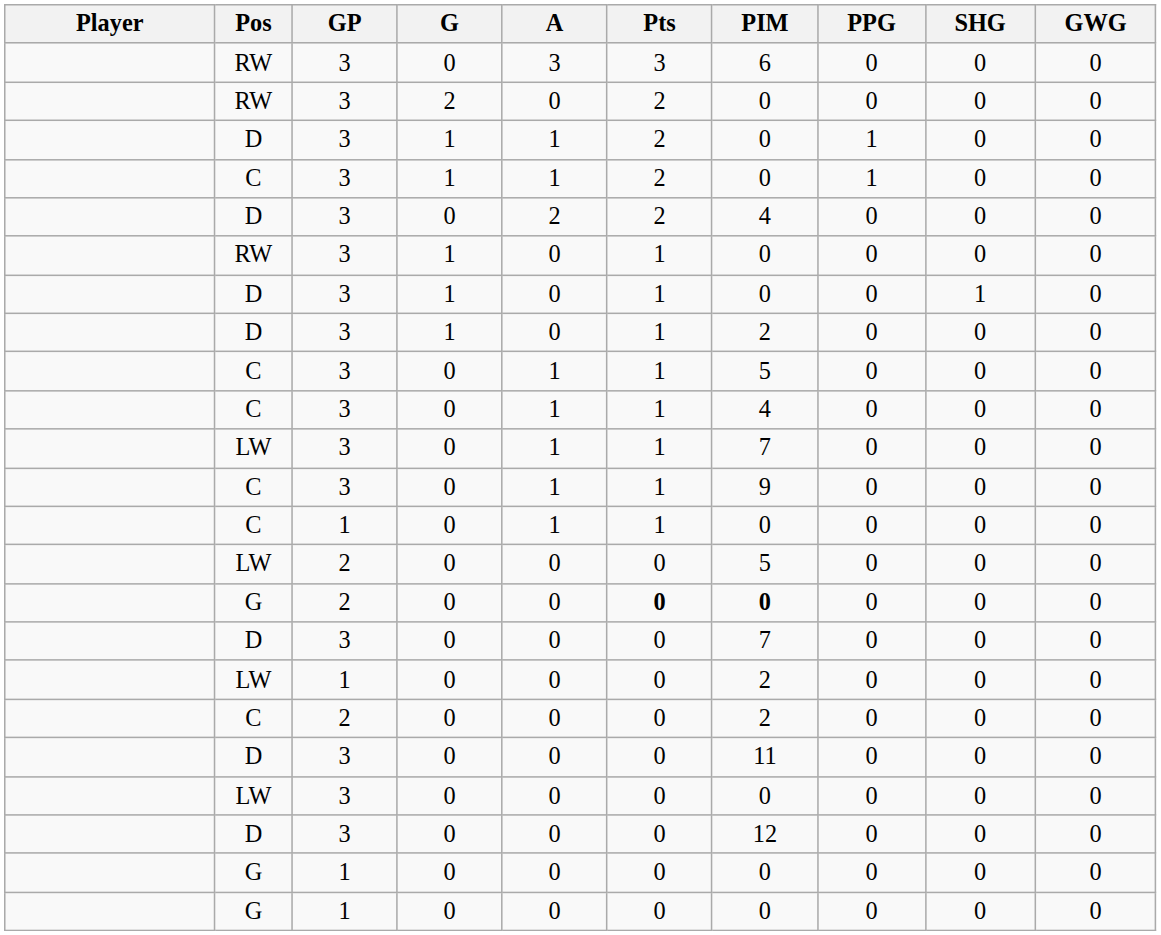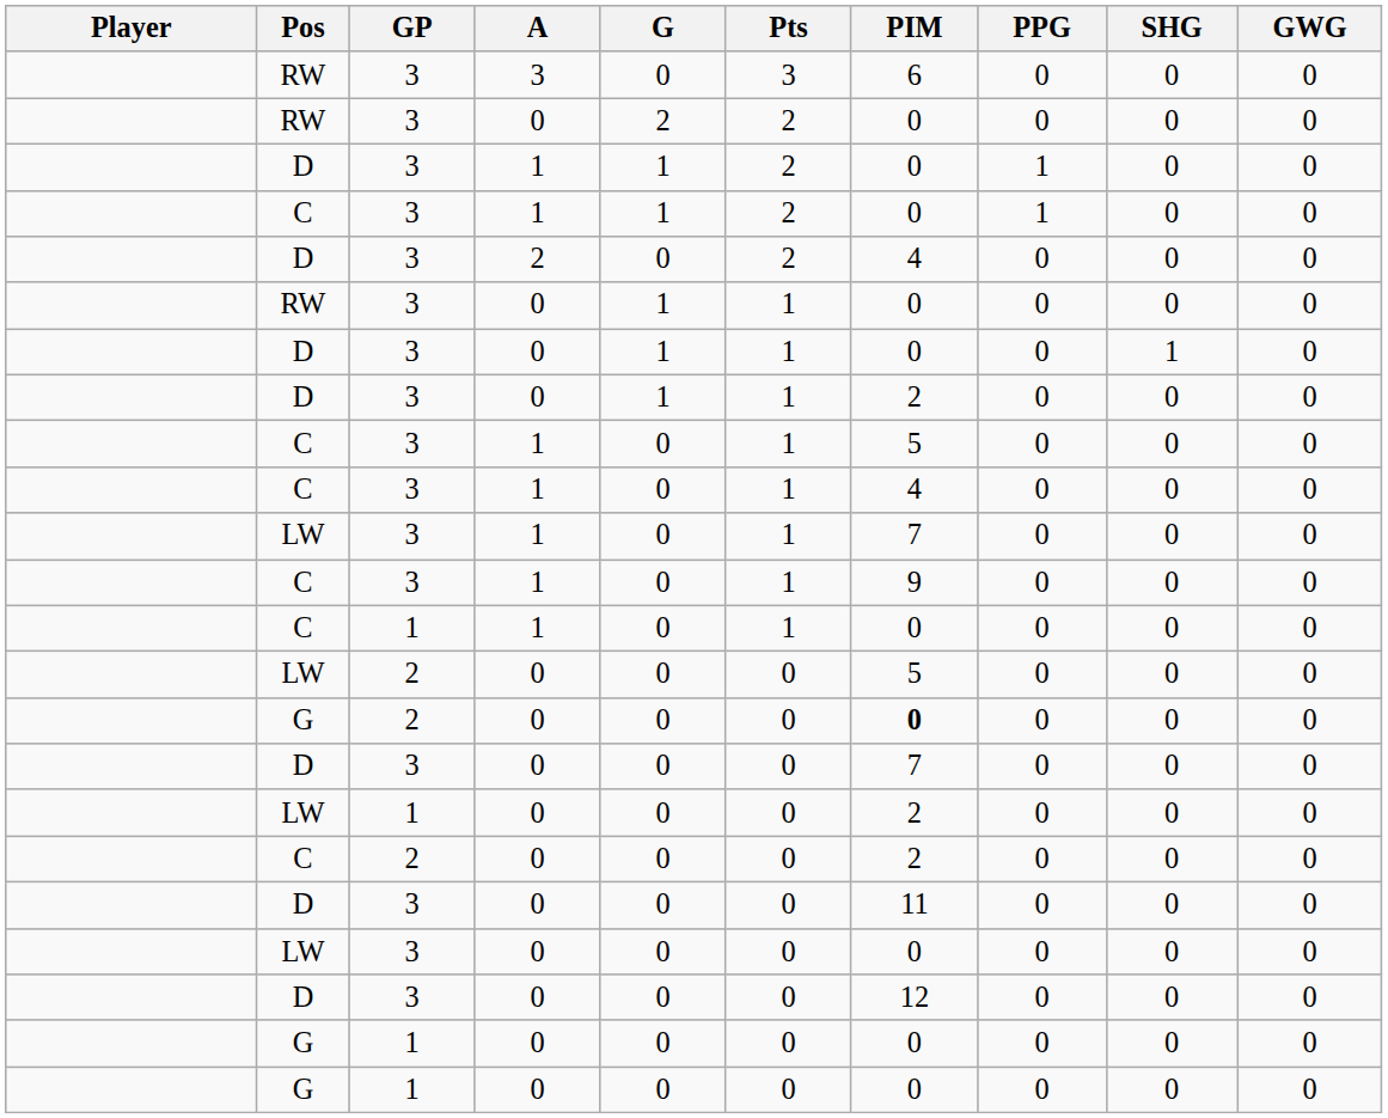 <table class="wikitable sortable" width="60%">
 <tr ALIGN="center">
 <th bgcolor="#DDDDFF" width="10%">Player</th>
 <th bgcolor="#DDDDFF" width="3%" title="Position">Pos</th>
 <th bgcolor="#DDDDFF" width="5%" title="Games played">GP</th>
+<th bgcolor="#DDDDFF" width="5%" title="Assists">A</th>
 <th bgcolor="#DDDDFF" width="5%" title="Goals">G</th>
-<th bgcolor="#DDDDFF" width="5%" title="Assists">A</th>
 <th bgcolor="#DDDDFF" width="5%" title="Points">Pts</th>
 <th bgcolor="#DDDDFF" width="5%" title="Penalties in Minutes">PIM</th>
 <th bgcolor="#DDDDFF" width="5%" title="Power play goals">PPG</th>
 <th bgcolor="#DDDDFF" width="5%" title="Short-handed goals">SHG</th>
 <th bgcolor="#DDDDFF" width="5%" title="Game-winning goals">GWG</th>
 </tr>
 <tr align="center">
 <td align="right"></td>
 <td>RW</td>
 <td>3</td>
+<td>3</td>
 <td>0</td>
-<td>3</td>
 <td>3</td>
 <td>6</td>
 <td>0</td>
 <td>0</td>
 <td>0</td>
 </tr>
 <tr align="center">
 <td align="right"></td>
 <td>RW</td>
 <td>3</td>
+<td>0</td>
 <td>2</td>
-<td>0</td>
 <td>2</td>
 <td>0</td>
 <td>0</td>
 <td>0</td>
 <td>0</td>
 </tr>
 <tr align="center">
 <td align="right"></td>
 <td>D</td>
 <td>3</td>
 <td>1</td>
 <td>1</td>
 <td>2</td>
 <td>0</td>
 <td>1</td>
 <td>0</td>
 <td>0</td>
 </tr>
 <tr align="center">
 <td align="right"></td>
 <td>C</td>
 <td>3</td>
 <td>1</td>
 <td>1</td>
 <td>2</td>
 <td>0</td>
 <td>1</td>
 <td>0</td>
 <td>0</td>
 </tr>
 <tr align="center">
 <td align="right"></td>
 <td>D</td>
 <td>3</td>
+<td>2</td>
 <td>0</td>
-<td>2</td>
 <td>2</td>
 <td>4</td>
 <td>0</td>
 <td>0</td>
 <td>0</td>
 </tr>
 <tr align="center">
 <td align="right"></td>
 <td>RW</td>
 <td>3</td>
+<td>0</td>
 <td>1</td>
-<td>0</td>
 <td>1</td>
 <td>0</td>
 <td>0</td>
 <td>0</td>
 <td>0</td>
 </tr>
 <tr align="center">
 <td align="right"></td>
 <td>D</td>
 <td>3</td>
+<td>0</td>
 <td>1</td>
-<td>0</td>
 <td>1</td>
 <td>0</td>
 <td>0</td>
 <td>1</td>
 <td>0</td>
 </tr>
 <tr align="center">
 <td align="right"></td>
 <td>D</td>
 <td>3</td>
+<td>0</td>
 <td>1</td>
-<td>0</td>
 <td>1</td>
 <td>2</td>
 <td>0</td>
 <td>0</td>
 <td>0</td>
 </tr>
 <tr align="center">
 <td align="right"></td>
 <td>C</td>
 <td>3</td>
+<td>1</td>
 <td>0</td>
-<td>1</td>
 <td>1</td>
 <td>5</td>
 <td>0</td>
 <td>0</td>
 <td>0</td>
 </tr>
 <tr align="center">
 <td align="right"></td>
 <td>C</td>
 <td>3</td>
+<td>1</td>
 <td>0</td>
-<td>1</td>
 <td>1</td>
 <td>4</td>
 <td>0</td>
 <td>0</td>
 <td>0</td>
 </tr>
 <tr align="center">
 <td align="right"></td>
 <td>LW</td>
 <td>3</td>
+<td>1</td>
 <td>0</td>
-<td>1</td>
 <td>1</td>
 <td>7</td>
 <td>0</td>
 <td>0</td>
 <td>0</td>
 </tr>
 <tr align="center">
 <td align="right"></td>
 <td>C</td>
 <td>3</td>
+<td>1</td>
 <td>0</td>
-<td>1</td>
 <td>1</td>
 <td>9</td>
 <td>0</td>
 <td>0</td>
 <td>0</td>
 </tr>
 <tr align="center">
 <td align="right"></td>
 <td>C</td>
 <td>1</td>
+<td>1</td>
 <td>0</td>
-<td>1</td>
 <td>1</td>
 <td>0</td>
 <td>0</td>
 <td>0</td>
 <td>0</td>
 </tr>
 <tr align="center">
 <td align="right"></td>
 <td>LW</td>
 <td>2</td>
 <td>0</td>
 <td>0</td>
 <td>0</td>
 <td>5</td>
 <td>0</td>
 <td>0</td>
 <td>0</td>
 </tr>
 <tr align="center">
 <td align="right"></td>
 <td>G</td>
 <td>2</td>
 <td>0</td>
 <td>0</td>
-<td><strong>0</strong></td>
+<td>0</td>
 <td><strong>0</strong></td>
 <td>0</td>
 <td>0</td>
 <td>0</td>
 </tr>
 <tr align="center">
 <td align="right"></td>
 <td>D</td>
 <td>3</td>
 <td>0</td>
 <td>0</td>
 <td>0</td>
 <td>7</td>
 <td>0</td>
 <td>0</td>
 <td>0</td>
 </tr>
 <tr align="center">
 <td align="right"></td>
 <td>LW</td>
 <td>1</td>
 <td>0</td>
 <td>0</td>
 <td>0</td>
 <td>2</td>
 <td>0</td>
 <td>0</td>
 <td>0</td>
 </tr>
 <tr align="center">
 <td align="right"></td>
 <td>C</td>
 <td>2</td>
 <td>0</td>
 <td>0</td>
 <td>0</td>
 <td>2</td>
 <td>0</td>
 <td>0</td>
 <td>0</td>
 </tr>
 <tr align="center">
 <td align="right"></td>
 <td>D</td>
 <td>3</td>
 <td>0</td>
 <td>0</td>
 <td>0</td>
 <td>11</td>
 <td>0</td>
 <td>0</td>
 <td>0</td>
 </tr>
 <tr align="center">
 <td align="right"></td>
 <td>LW</td>
 <td>3</td>
 <td>0</td>
 <td>0</td>
 <td>0</td>
 <td>0</td>
 <td>0</td>
 <td>0</td>
 <td>0</td>
 </tr>
 <tr align="center">
 <td align="right"></td>
 <td>D</td>
 <td>3</td>
 <td>0</td>
 <td>0</td>
 <td>0</td>
 <td>12</td>
 <td>0</td>
 <td>0</td>
 <td>0</td>
 </tr>
 <tr align="center">
 <td align="right"></td>
 <td>G</td>
 <td>1</td>
 <td>0</td>
 <td>0</td>
 <td>0</td>
 <td>0</td>
 <td>0</td>
 <td>0</td>
 <td>0</td>
 </tr>
 <tr align="center">
 <td align="right"></td>
 <td>G</td>
 <td>1</td>
 <td>0</td>
 <td>0</td>
 <td>0</td>
 <td>0</td>
 <td>0</td>
 <td>0</td>
 <td>0</td>
 </tr>
 </table>
